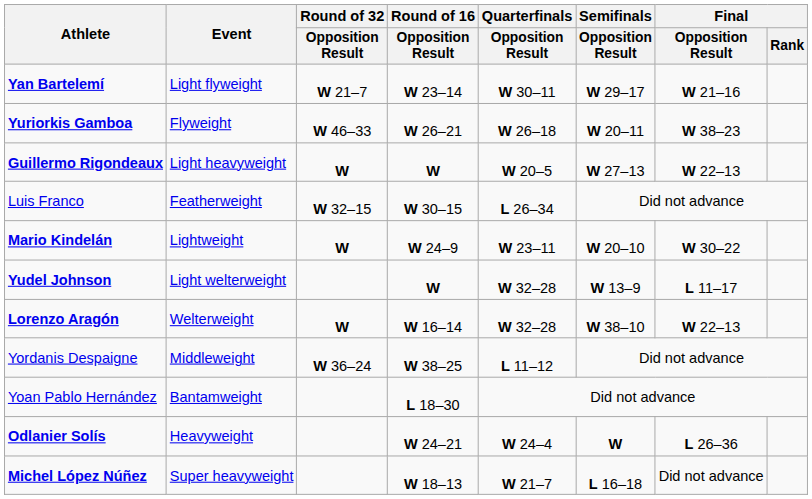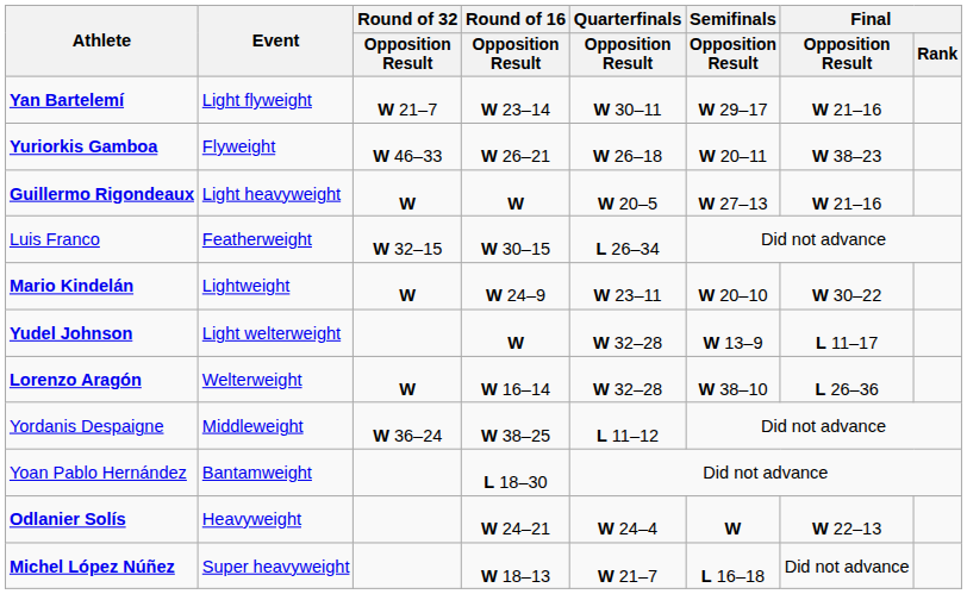 <table class="wikitable" style="font-size:90%">
 <tr>
 <th rowspan="2">Athlete</th>
 <th rowspan="2">Event</th>
 <th>Round of 32</th>
 <th>Round of 16</th>
 <th>Quarterfinals</th>
 <th>Semifinals</th>
 <th colspan=2>Final</th>
 </tr>
 <tr style="font-size:95%">
 <th>Opposition<br>Result</th>
 <th>Opposition<br>Result</th>
 <th>Opposition<br>Result</th>
 <th>Opposition<br>Result</th>
 <th>Opposition<br>Result</th>
 <th>Rank</th>
 </tr>
 <tr align=center>
 <td align=left><strong><a href='#'>Yan Bartelemí</a></strong></td>
 <td align=left><a href='#'>Light flyweight</a></td>
 <td><br><strong>W</strong> 21–7</td>
 <td><br><strong>W</strong> 23–14</td>
 <td><br><strong>W</strong> 30–11</td>
 <td><br><strong>W</strong> 29–17</td>
 <td><br><strong>W</strong> 21–16</td>
 <td></td>
 </tr>
 <tr align=center>
 <td align=left><strong><a href='#'>Yuriorkis Gamboa</a></strong></td>
 <td align=left><a href='#'>Flyweight</a></td>
 <td><br><strong>W</strong> 46–33</td>
 <td><br><strong>W</strong> 26–21</td>
 <td><br><strong>W</strong> 26–18</td>
 <td><br><strong>W</strong> 20–11</td>
 <td><br><strong>W</strong> 38–23</td>
 <td></td>
 </tr>
 <tr align=center>
 <td align=left><strong><a href='#'>Guillermo Rigondeaux</a></strong></td>
 <td align=left><a href='#'>Light heavyweight</a></td>
 <td><br><strong>W</strong> </td>
 <td><br><strong>W</strong> </td>
 <td><br><strong>W</strong> 20–5</td>
 <td><br><strong>W</strong> 27–13</td>
-<td><br><strong>W</strong> 22–13</td>
+<td><br><strong>W</strong> 21–16</td>
 <td></td>
 </tr>
 <tr align=center>
 <td align=left><a href='#'>Luis Franco</a></td>
 <td align=left><a href='#'>Featherweight</a></td>
 <td><br><strong>W</strong> 32–15</td>
 <td><br><strong>W</strong> 30–15</td>
 <td><br><strong>L</strong> 26–34</td>
 <td colspan=3>Did not advance</td>
 </tr>
 <tr align=center>
 <td align=left><strong><a href='#'>Mario Kindelán</a></strong></td>
 <td align=left><a href='#'>Lightweight</a></td>
 <td><br><strong>W</strong> </td>
 <td><br><strong>W</strong> 24–9</td>
 <td><br><strong>W</strong> 23–11</td>
 <td><br><strong>W</strong> 20–10</td>
 <td><br><strong>W</strong> 30–22</td>
 <td></td>
 </tr>
 <tr align=center>
 <td align=left><strong><a href='#'>Yudel Johnson</a></strong></td>
 <td align=left><a href='#'>Light welterweight</a></td>
 <td></td>
 <td><br><strong>W</strong> </td>
 <td><br><strong>W</strong> 32–28</td>
 <td><br><strong>W</strong> 13–9</td>
 <td><br><strong>L</strong> 11–17</td>
 <td></td>
 </tr>
 <tr align=center>
 <td align=left><strong><a href='#'>Lorenzo Aragón</a></strong></td>
 <td align=left><a href='#'>Welterweight</a></td>
 <td><br><strong>W</strong> </td>
 <td><br><strong>W</strong> 16–14</td>
 <td><br><strong>W</strong> 32–28</td>
 <td><br><strong>W</strong> 38–10</td>
-<td><br><strong>W</strong> 22–13</td>
+<td><br><strong>L</strong> 26–36</td>
 <td></td>
 </tr>
 <tr align=center>
 <td align=left><a href='#'>Yordanis Despaigne</a></td>
 <td align=left><a href='#'>Middleweight</a></td>
 <td><br><strong>W</strong> 36–24</td>
 <td><br><strong>W</strong> 38–25</td>
 <td><br><strong>L</strong> 11–12</td>
 <td colspan=3>Did not advance</td>
 </tr>
 <tr align=center>
 <td align=left><a href='#'>Yoan Pablo Hernández</a></td>
 <td align=left><a href='#'>Bantamweight</a></td>
 <td></td>
 <td><br><strong>L</strong> 18–30</td>
 <td colspan=4>Did not advance</td>
 </tr>
 <tr align=center>
 <td align=left><strong><a href='#'>Odlanier Solís</a></strong></td>
 <td align=left><a href='#'>Heavyweight</a></td>
 <td></td>
 <td><br><strong>W</strong> 24–21</td>
 <td><br><strong>W</strong> 24–4</td>
 <td><br><strong>W</strong> </td>
-<td><br><strong>L</strong> 26–36</td>
+<td><br><strong>W</strong> 22–13</td>
 <td></td>
 </tr>
 <tr align=center>
 <td align=left><strong><a href='#'>Michel López Núñez</a></strong></td>
 <td align=left><a href='#'>Super heavyweight</a></td>
 <td></td>
 <td><br><strong>W</strong> 18–13</td>
 <td><br><strong>W</strong> 21–7</td>
 <td><br><strong>L</strong> 16–18</td>
 <td>Did not advance</td>
 <td></td>
 </tr>
 </table>
